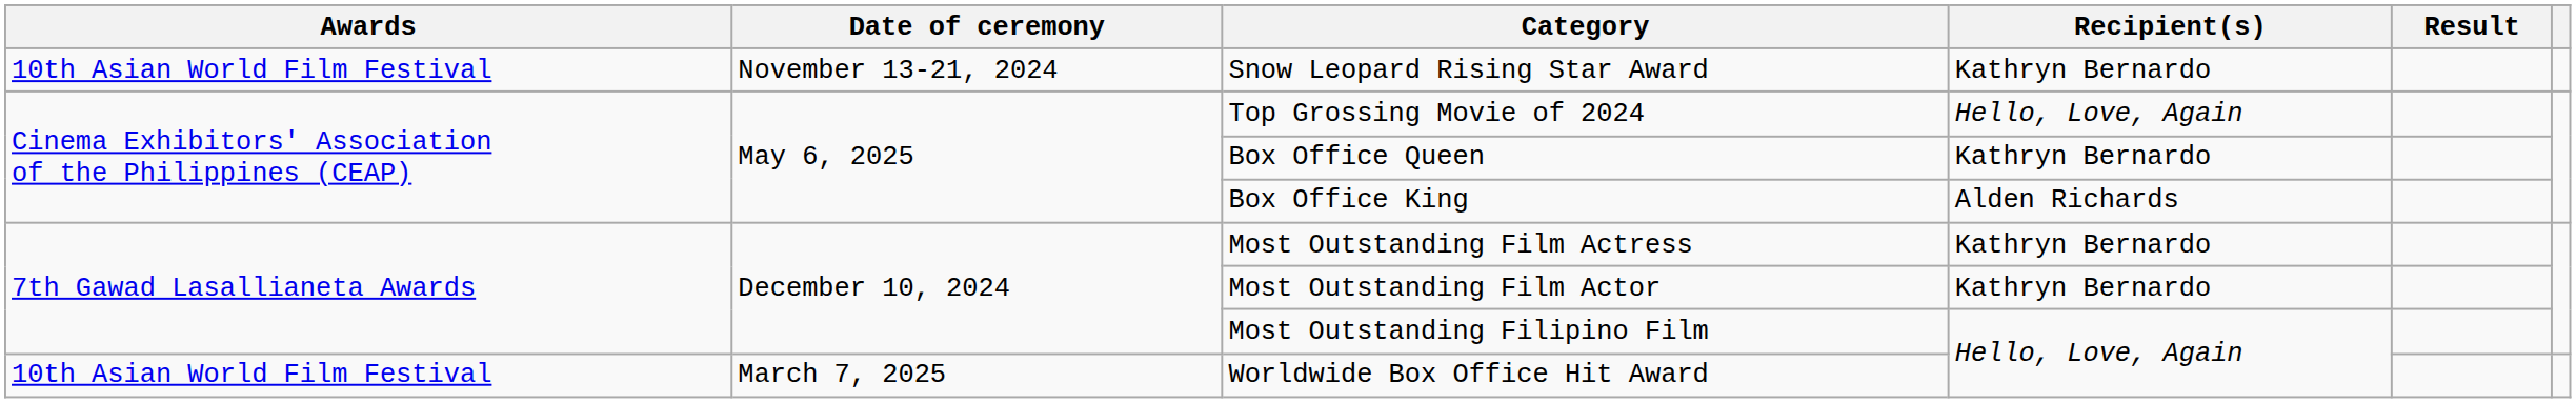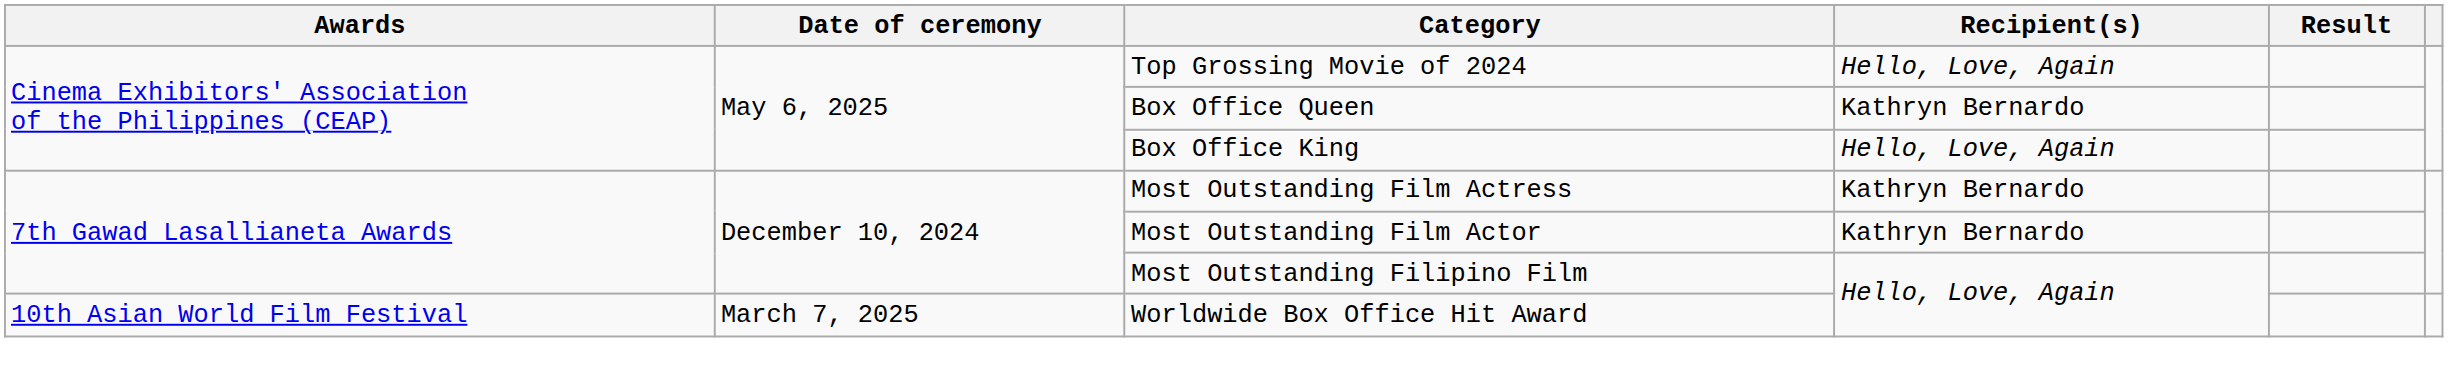 <table class="wikitable sortable plainrowheaders" style="width: 99%">
 <tr>
 <th scope="col">Awards</th>
 <th scope="col">Date of ceremony</th>
 <th scope="col">Category</th>
 <th scope="col">Recipient(s)</th>
 <th scope="col">Result</th>
 <th scope="col" class="unsortable"></th>
-</tr>
-<tr>
-<td scope="row"><a href='#'>10th Asian World Film Festival</a></td>
-<td>November 13-21, 2024</td>
-<td>Snow Leopard Rising Star Award</td>
-<td>Kathryn Bernardo</td>
-<td></td>
-<td align="center"></td>
 </tr>
 <tr>
 <td scope="row" rowspan=3><a href='#'>Cinema Exhibitors' Association<br>of the Philippines (CEAP)</a></td>
 <td rowspan=3>May 6, 2025</td>
 <td>Top Grossing Movie of 2024</td>
 <td><em>Hello, Love, Again</em></td>
 <td></td>
 <td align="center" rowspan=3></td>
 </tr>
 <tr>
 <td>Box Office Queen</td>
 <td>Kathryn Bernardo</td>
 <td></td>
 </tr>
 <tr>
 <td>Box Office King</td>
-<td>Alden Richards</td>
+<td><em>Hello, Love, Again</em></td>
 <td></td>
 </tr>
 <tr>
 <td rowspan="3"><a href='#'>7th Gawad Lasallianeta Awards</a></td>
 <td rowspan="3">December 10, 2024</td>
 <td>Most Outstanding Film Actress</td>
 <td>Kathryn Bernardo</td>
 <td></td>
 <td align="center"rowspan="3"></td>
 </tr>
 <tr>
 <td>Most Outstanding Film Actor</td>
 <td>Kathryn Bernardo</td>
 <td></td>
 </tr>
 <tr>
 <td>Most Outstanding Filipino Film</td>
 <td rowspan="2"><em>Hello, Love, Again</em></td>
 <td></td>
 </tr>
 <tr>
 <td scope="row"><a href='#'>10th Asian World Film Festival</a></td>
 <td>March 7, 2025</td>
 <td>Worldwide Box Office Hit Award</td>
 <td></td>
 <td align="center"></td>
 </tr>
 </table>
